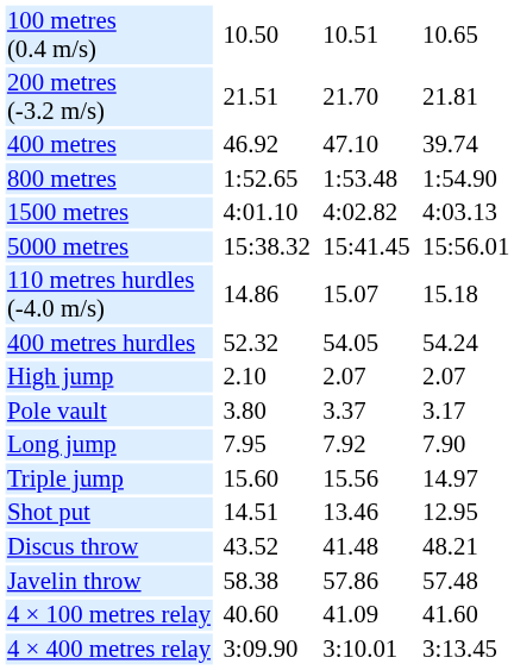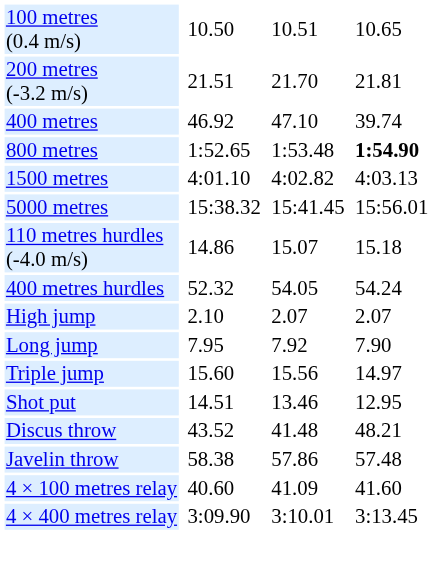 <table>
 <tr>
 <td bgcolor = DDEEFF><a href='#'>100 metres</a> <br> (0.4 m/s)</td>
 <td></td>
 <td>10.50</td>
 <td></td>
 <td>10.51</td>
 <td></td>
 <td>10.65</td>
 </tr>
 <tr>
 <td bgcolor = DDEEFF><a href='#'>200 metres</a> <br> (-3.2 m/s)</td>
 <td></td>
 <td>21.51</td>
 <td></td>
 <td>21.70</td>
 <td></td>
 <td>21.81</td>
 </tr>
 <tr>
 <td bgcolor = DDEEFF><a href='#'>400 metres</a></td>
 <td></td>
 <td>46.92</td>
 <td></td>
 <td>47.10</td>
 <td></td>
 <td>39.74</td>
 </tr>
 <tr>
 <td bgcolor = DDEEFF><a href='#'>800 metres</a></td>
 <td></td>
 <td>1:52.65</td>
 <td></td>
 <td>1:53.48</td>
 <td></td>
-<td>1:54.90</td>
+<td><strong>1:54.90</strong></td>
 </tr>
 <tr>
 <td bgcolor = DDEEFF><a href='#'>1500 metres</a></td>
 <td></td>
 <td>4:01.10</td>
 <td></td>
 <td>4:02.82</td>
 <td></td>
 <td>4:03.13</td>
 </tr>
 <tr>
 <td bgcolor = DDEEFF><a href='#'>5000 metres</a></td>
 <td></td>
 <td>15:38.32</td>
 <td></td>
 <td>15:41.45</td>
 <td></td>
 <td>15:56.01</td>
 </tr>
 <tr>
 <td bgcolor = DDEEFF><a href='#'>110 metres hurdles</a> <br> (-4.0 m/s)</td>
 <td></td>
 <td>14.86</td>
 <td></td>
 <td>15.07</td>
 <td></td>
 <td>15.18</td>
 </tr>
 <tr>
 <td bgcolor = DDEEFF><a href='#'>400 metres hurdles</a></td>
 <td></td>
 <td>52.32</td>
 <td></td>
 <td>54.05</td>
 <td></td>
 <td>54.24</td>
 </tr>
 <tr>
 <td bgcolor = DDEEFF><a href='#'>High jump</a></td>
 <td></td>
 <td>2.10</td>
 <td></td>
 <td>2.07</td>
 <td></td>
 <td>2.07</td>
-</tr>
-<tr>
-<td bgcolor = DDEEFF><a href='#'>Pole vault</a></td>
-<td></td>
-<td>3.80</td>
-<td></td>
-<td>3.37</td>
-<td></td>
-<td>3.17</td>
 </tr>
 <tr>
 <td bgcolor = DDEEFF><a href='#'>Long jump</a></td>
 <td></td>
 <td>7.95</td>
 <td></td>
 <td>7.92</td>
 <td></td>
 <td>7.90</td>
 </tr>
 <tr>
 <td bgcolor = DDEEFF><a href='#'>Triple jump</a></td>
 <td></td>
 <td>15.60</td>
 <td></td>
 <td>15.56</td>
 <td></td>
 <td>14.97</td>
 </tr>
 <tr>
 <td bgcolor = DDEEFF><a href='#'>Shot put</a></td>
 <td></td>
 <td>14.51</td>
 <td></td>
 <td>13.46</td>
 <td></td>
 <td>12.95</td>
 </tr>
 <tr>
 <td bgcolor = DDEEFF><a href='#'>Discus throw</a></td>
 <td></td>
 <td>43.52</td>
 <td></td>
 <td>41.48</td>
 <td></td>
 <td>48.21</td>
 </tr>
 <tr>
 <td bgcolor = DDEEFF><a href='#'>Javelin throw</a></td>
 <td></td>
 <td>58.38</td>
 <td></td>
 <td>57.86</td>
 <td></td>
 <td>57.48</td>
 </tr>
 <tr>
 <td bgcolor = DDEEFF><a href='#'>4 × 100 metres relay</a></td>
 <td></td>
 <td>40.60</td>
 <td></td>
 <td>41.09</td>
 <td></td>
 <td>41.60</td>
 </tr>
 <tr>
 <td bgcolor = DDEEFF><a href='#'>4 × 400 metres relay</a></td>
 <td></td>
 <td>3:09.90</td>
 <td></td>
 <td>3:10.01</td>
 <td></td>
 <td>3:13.45</td>
 </tr>
 </table>
